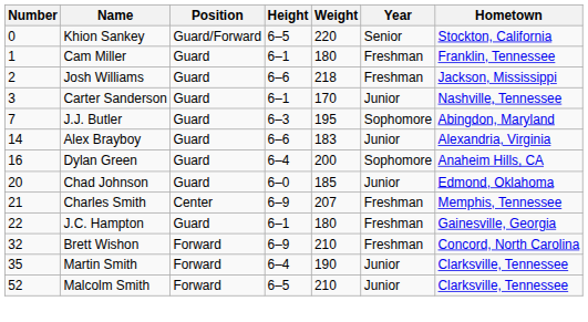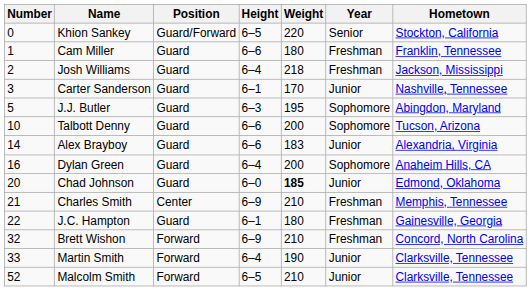 <table class="wikitable sortable" style="font-size: 95%;">
 <tr>
 <th>Number</th>
 <th>Name</th>
 <th>Position</th>
 <th>Height</th>
 <th>Weight</th>
 <th>Year</th>
 <th>Hometown</th>
 </tr>
 <tr>
 <td>0</td>
 <td>Khion Sankey</td>
 <td>Guard/Forward</td>
 <td>6–5</td>
 <td>220</td>
 <td>Senior</td>
 <td><a href='#'>Stockton, California</a></td>
 </tr>
 <tr>
 <td>1</td>
 <td>Cam Miller</td>
 <td>Guard</td>
-<td>6–1</td>
+<td>6–6</td>
 <td>180</td>
 <td>Freshman</td>
 <td><a href='#'>Franklin, Tennessee</a></td>
 </tr>
 <tr>
 <td>2</td>
 <td>Josh Williams</td>
 <td>Guard</td>
-<td>6–6</td>
+<td>6–4</td>
 <td>218</td>
 <td>Freshman</td>
 <td><a href='#'>Jackson, Mississippi</a></td>
 </tr>
 <tr>
 <td>3</td>
 <td>Carter Sanderson</td>
 <td>Guard</td>
 <td>6–1</td>
 <td>170</td>
 <td>Junior</td>
 <td><a href='#'>Nashville, Tennessee</a></td>
 </tr>
 <tr>
-<td>7</td>
+<td>5</td>
 <td>J.J. Butler</td>
 <td>Guard</td>
 <td>6–3</td>
 <td>195</td>
 <td>Sophomore</td>
 <td><a href='#'>Abingdon, Maryland</a></td>
+</tr>
+<tr>
+<td>10</td>
+<td>Talbott Denny</td>
+<td>Guard</td>
+<td>6–6</td>
+<td>200</td>
+<td>Sophomore</td>
+<td><a href='#'>Tucson, Arizona</a></td>
 </tr>
 <tr>
 <td>14</td>
 <td>Alex Brayboy</td>
 <td>Guard</td>
 <td>6–6</td>
 <td>183</td>
 <td>Junior</td>
 <td><a href='#'>Alexandria, Virginia</a></td>
 </tr>
 <tr>
 <td>16</td>
 <td>Dylan Green</td>
 <td>Guard</td>
 <td>6–4</td>
 <td>200</td>
 <td>Sophomore</td>
 <td><a href='#'>Anaheim Hills, CA</a></td>
 </tr>
 <tr>
 <td>20</td>
 <td>Chad Johnson</td>
 <td>Guard</td>
 <td>6–0</td>
-<td>185</td>
+<td><strong>185</strong></td>
 <td>Junior</td>
 <td><a href='#'>Edmond, Oklahoma</a></td>
 </tr>
 <tr>
 <td>21</td>
 <td>Charles Smith</td>
 <td>Center</td>
 <td>6–9</td>
-<td>207</td>
+<td>210</td>
 <td>Freshman</td>
 <td><a href='#'>Memphis, Tennessee</a></td>
 </tr>
 <tr>
 <td>22</td>
 <td>J.C. Hampton</td>
 <td>Guard</td>
 <td>6–1</td>
 <td>180</td>
 <td>Freshman</td>
 <td><a href='#'>Gainesville, Georgia</a></td>
 </tr>
 <tr>
 <td>32</td>
 <td>Brett Wishon</td>
 <td>Forward</td>
 <td>6–9</td>
 <td>210</td>
 <td>Freshman</td>
 <td><a href='#'>Concord, North Carolina</a></td>
 </tr>
 <tr>
-<td>35</td>
+<td>33</td>
 <td>Martin Smith</td>
 <td>Forward</td>
 <td>6–4</td>
 <td>190</td>
 <td>Junior</td>
 <td><a href='#'>Clarksville, Tennessee</a></td>
 </tr>
 <tr>
 <td>52</td>
 <td>Malcolm Smith</td>
 <td>Forward</td>
 <td>6–5</td>
 <td>210</td>
 <td>Junior</td>
 <td><a href='#'>Clarksville, Tennessee</a></td>
 </tr>
 </table>
